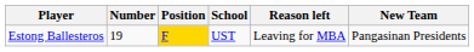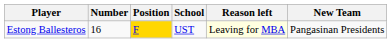 <table class="wikitable">
 <tr>
 <th>Player</th>
 <th>Number</th>
 <th>Position</th>
 <th>School</th>
 <th>Reason left</th>
 <th>New Team</th>
 </tr>
 <tr>
 <td><a href='#'>Estong Ballesteros</a></td>
-<td>19</td>
+<td>16</td>
 <td style="background: gold;"><a href='#'>F</a></td>
 <td><a href='#'>UST</a></td>
-<td>Leaving for <a href='#'>MBA</a></td>
+<td style="background: lightyellow;">Leaving for <a href='#'>MBA</a></td>
 <td>Pangasinan Presidents</td>
 </tr>
 </table>
